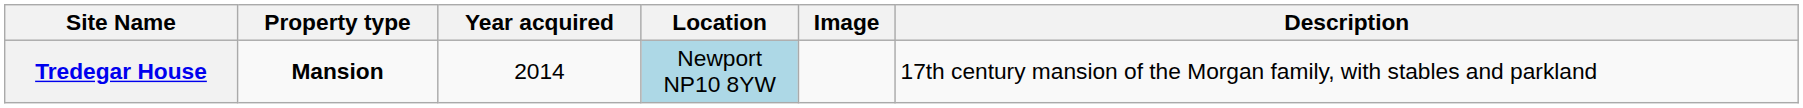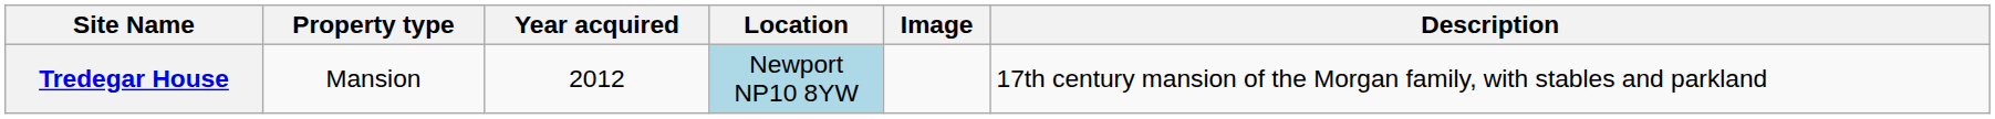 <table class="wikitable sortable" style="text-align:center; width:100%;">
 <tr>
 <th>Site Name</th>
 <th>Property type</th>
 <th>Year acquired</th>
 <th>Location</th>
 <th class="unsortable">Image</th>
 <th class="unsortable">Description</th>
 </tr>
 <tr>
 <th scope="row"><a href='#'>Tredegar House</a></th>
-<td><strong>Mansion</strong></td>
-<td>2014</td>
+<td>Mansion</td>
+<td>2012</td>
 <td style="background: lightblue;">Newport<br>NP10 8YW<br><small></small></td>
 <td></td>
 <td style="text-align:left">17th century mansion of the Morgan family, with stables and parkland</td>
 </tr>
 </table>
